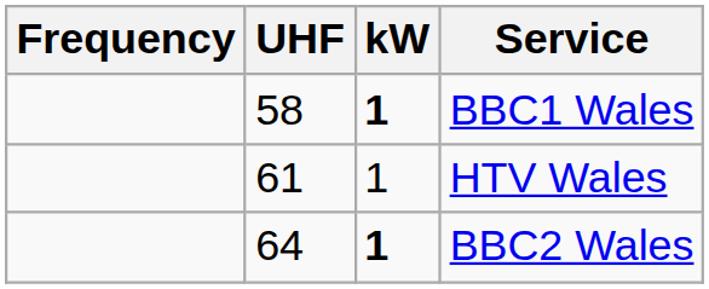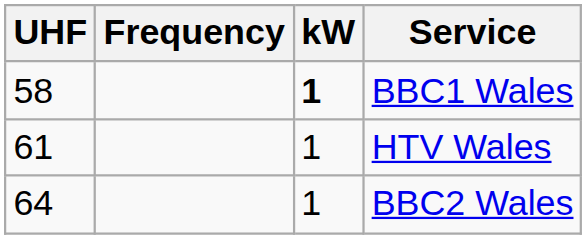 <table class="wikitable sortable">
 <tr>
+<th>UHF</th>
 <th>Frequency</th>
-<th>UHF</th>
 <th>kW</th>
 <th>Service</th>
 </tr>
 <tr>
+<td>58</td>
 <td></td>
-<td>58</td>
 <td><strong>1</strong></td>
 <td><a href='#'>BBC1 Wales</a></td>
 </tr>
 <tr>
+<td>61</td>
 <td></td>
-<td>61</td>
 <td>1</td>
 <td><a href='#'>HTV Wales</a></td>
 </tr>
 <tr>
+<td>64</td>
 <td></td>
-<td>64</td>
-<td><strong>1</strong></td>
+<td>1</td>
 <td><a href='#'>BBC2 Wales</a></td>
 </tr>
 </table>
